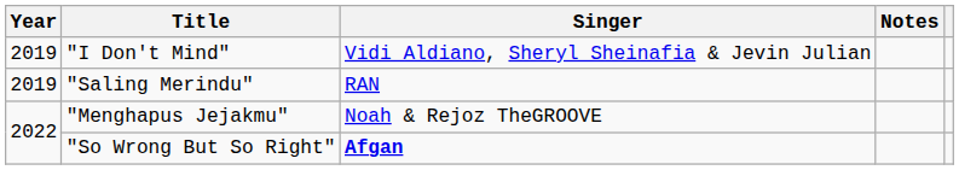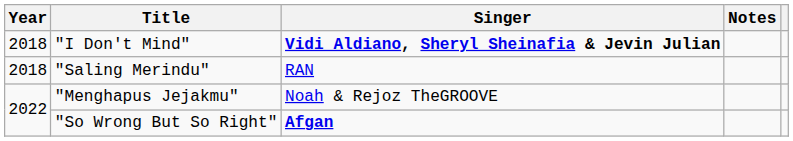 <table class="wikitable unsortable">
 <tr>
 <th>Year</th>
 <th>Title</th>
 <th>Singer</th>
 <th>Notes</th>
 <th></th>
 </tr>
 <tr>
-<td>2019</td>
+<td>2018</td>
 <td>"I Don't Mind"</td>
-<td><a href='#'>Vidi Aldiano</a>, <a href='#'>Sheryl Sheinafia</a> & Jevin Julian</td>
+<td><strong><a href='#'>Vidi Aldiano</a>, <a href='#'>Sheryl Sheinafia</a> & Jevin Julian</strong></td>
 <td></td>
 <td align="center"></td>
 </tr>
 <tr>
-<td>2019</td>
+<td>2018</td>
 <td>"Saling Merindu"</td>
 <td><a href='#'>RAN</a></td>
 <td></td>
 <td align="center"></td>
 </tr>
 <tr>
 <td rowspan="2">2022</td>
 <td>"Menghapus Jejakmu"</td>
 <td><a href='#'>Noah</a> & Rejoz TheGROOVE</td>
 <td></td>
 <td align="center"></td>
 </tr>
 <tr>
 <td>"So Wrong But So Right"</td>
 <td><strong><a href='#'>Afgan</a></strong></td>
 <td></td>
 <td align="center"></td>
 </tr>
 </table>
